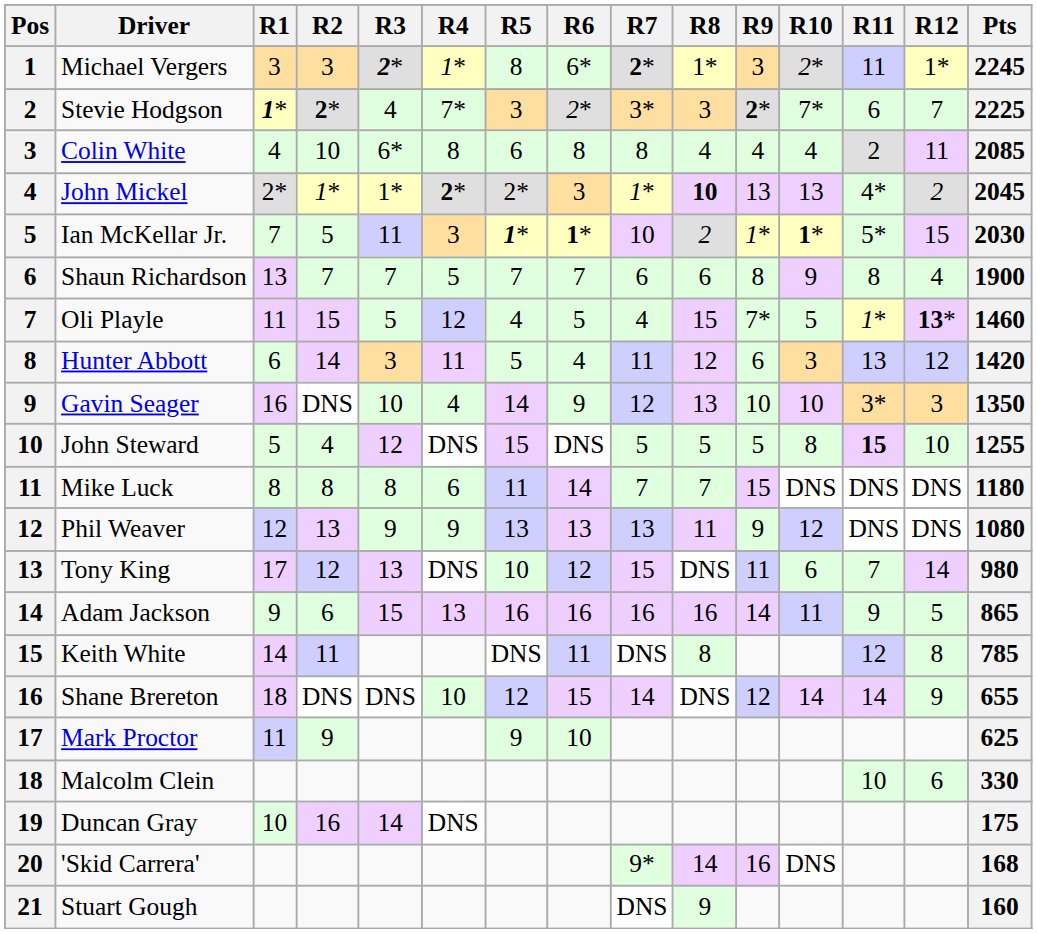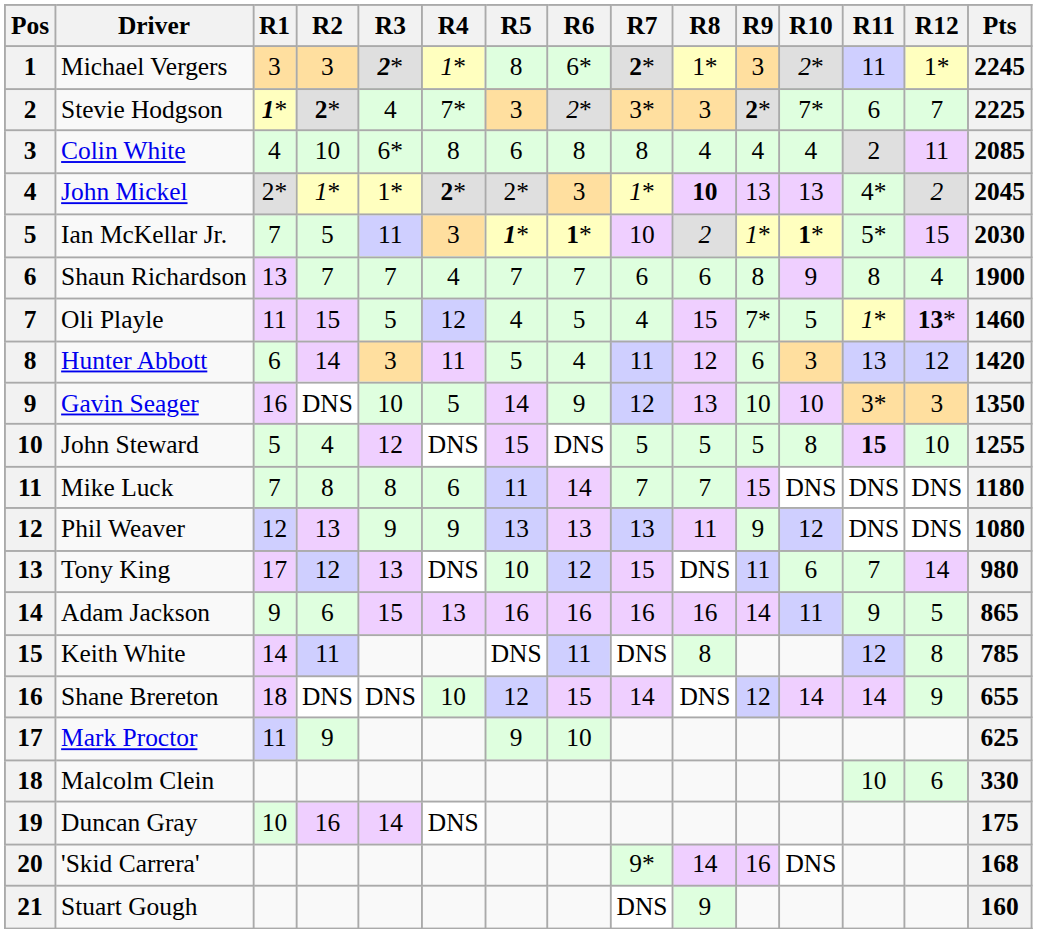 <table class="wikitable" style="font-size: 85%; text-align:center">
 <tr valign="top">
 <th valign="middle">Pos</th>
 <th valign="middle">Driver</th>
 <th>R1</th>
 <th>R2</th>
 <th>R3</th>
 <th>R4</th>
 <th>R5</th>
 <th>R6</th>
 <th>R7</th>
 <th>R8</th>
 <th>R9</th>
 <th>R10</th>
 <th>R11</th>
 <th>R12</th>
 <th valign="middle">Pts</th>
 </tr>
 <tr>
 <th>1</th>
 <td align=left> Michael Vergers</td>
 <td style="background:#FFDF9F;">3</td>
 <td style="background:#FFDF9F;">3</td>
 <td style="background:#DFDFDF;"><strong><em>2</em></strong>*</td>
 <td style="background:#FFFFBF;"><em>1</em>*</td>
 <td style="background:#DFFFDF;">8</td>
 <td style="background:#DFFFDF;">6*</td>
 <td style="background:#DFDFDF;"><strong>2</strong>*</td>
 <td style="background:#FFFFBF;">1*</td>
 <td style="background:#FFDF9F;">3</td>
 <td style="background:#DFDFDF;"><em>2</em>*</td>
 <td style="background:#CFCFFF;">11</td>
 <td style="background:#FFFFBF;">1*</td>
 <th>2245</th>
 </tr>
 <tr>
 <th>2</th>
 <td align=left> Stevie Hodgson</td>
 <td style="background:#FFFFBF;"><strong><em>1</em></strong>*</td>
 <td style="background:#DFDFDF;"><strong>2</strong>*</td>
 <td style="background:#DFFFDF;">4</td>
 <td style="background:#DFFFDF;">7*</td>
 <td style="background:#FFDF9F;">3</td>
 <td style="background:#DFDFDF;"><em>2</em>*</td>
 <td style="background:#FFDF9F;">3*</td>
 <td style="background:#FFDF9F;">3</td>
 <td style="background:#DFDFDF;"><strong>2</strong>*</td>
 <td style="background:#DFFFDF;">7*</td>
 <td style="background:#DFFFDF;">6</td>
 <td style="background:#DFFFDF;">7</td>
 <th>2225</th>
 </tr>
 <tr>
 <th>3</th>
 <td align=left> <a href='#'>Colin White</a></td>
 <td style="background:#DFFFDF;">4</td>
 <td style="background:#DFFFDF;">10</td>
 <td style="background:#DFFFDF;">6*</td>
 <td style="background:#DFFFDF;">8</td>
 <td style="background:#DFFFDF;">6</td>
 <td style="background:#DFFFDF;">8</td>
 <td style="background:#DFFFDF;">8</td>
 <td style="background:#DFFFDF;">4</td>
 <td style="background:#DFFFDF;">4</td>
 <td style="background:#DFFFDF;">4</td>
 <td style="background:#DFDFDF;">2</td>
 <td style="background:#EFCFFF;">11</td>
 <th>2085</th>
 </tr>
 <tr>
 <th>4</th>
 <td align=left> <a href='#'>John Mickel</a></td>
 <td style="background:#DFDFDF;">2*</td>
 <td style="background:#FFFFBF;"><em>1</em>*</td>
 <td style="background:#FFFFBF;">1*</td>
 <td style="background:#DFDFDF;"><strong>2</strong>*</td>
 <td style="background:#DFDFDF;">2*</td>
 <td style="background:#FFDF9F;">3</td>
 <td style="background:#FFFFBF;"><em>1</em>*</td>
 <td style="background:#EFCFFF;"><strong>10</strong></td>
 <td style="background:#EFCFFF;">13</td>
 <td style="background:#EFCFFF;">13</td>
 <td style="background:#DFFFDF;">4*</td>
 <td style="background:#DFDFDF;"><em>2</em></td>
 <th>2045</th>
 </tr>
 <tr>
 <th>5</th>
 <td align=left> Ian McKellar Jr.</td>
 <td style="background:#DFFFDF;">7</td>
 <td style="background:#DFFFDF;">5</td>
 <td style="background:#CFCFFF;">11</td>
 <td style="background:#FFDF9F;">3</td>
 <td style="background:#FFFFBF;"><strong><em>1</em></strong>*</td>
 <td style="background:#FFFFBF;"><strong>1</strong>*</td>
 <td style="background:#EFCFFF;">10</td>
 <td style="background:#DFDFDF;"><em>2</em></td>
 <td style="background:#FFFFBF;"><em>1</em>*</td>
 <td style="background:#FFFFBF;"><strong>1</strong>*</td>
 <td style="background:#DFFFDF;">5*</td>
 <td style="background:#EFCFFF;">15</td>
 <th>2030</th>
 </tr>
 <tr>
 <th>6</th>
 <td align=left> Shaun Richardson</td>
 <td style="background:#EFCFFF;">13</td>
 <td style="background:#DFFFDF;">7</td>
 <td style="background:#DFFFDF;">7</td>
-<td style="background:#DFFFDF;">5</td>
+<td style="background:#DFFFDF;">4</td>
 <td style="background:#DFFFDF;">7</td>
 <td style="background:#DFFFDF;">7</td>
 <td style="background:#DFFFDF;">6</td>
 <td style="background:#DFFFDF;">6</td>
 <td style="background:#DFFFDF;">8</td>
 <td style="background:#EFCFFF;">9</td>
 <td style="background:#DFFFDF;">8</td>
 <td style="background:#DFFFDF;">4</td>
 <th>1900</th>
 </tr>
 <tr>
 <th>7</th>
 <td align=left> Oli Playle</td>
 <td style="background:#EFCFFF;">11</td>
 <td style="background:#EFCFFF;">15</td>
 <td style="background:#DFFFDF;">5</td>
 <td style="background:#CFCFFF;">12</td>
 <td style="background:#DFFFDF;">4</td>
 <td style="background:#DFFFDF;">5</td>
 <td style="background:#DFFFDF;">4</td>
 <td style="background:#EFCFFF;">15</td>
 <td style="background:#DFFFDF;">7*</td>
 <td style="background:#DFFFDF;">5</td>
 <td style="background:#FFFFBF;"><em>1</em>*</td>
 <td style="background:#EFCFFF;"><strong>13</strong>*</td>
 <th>1460</th>
 </tr>
 <tr>
 <th>8</th>
 <td align=left> <a href='#'>Hunter Abbott</a></td>
 <td style="background:#DFFFDF;">6</td>
 <td style="background:#EFCFFF;">14</td>
 <td style="background:#FFDF9F;">3</td>
 <td style="background:#EFCFFF;">11</td>
 <td style="background:#DFFFDF;">5</td>
 <td style="background:#DFFFDF;">4</td>
 <td style="background:#CFCFFF;">11</td>
 <td style="background:#EFCFFF;">12</td>
 <td style="background:#DFFFDF;">6</td>
 <td style="background:#FFDF9F;">3</td>
 <td style="background:#CFCFFF;">13</td>
 <td style="background:#CFCFFF;">12</td>
 <th>1420</th>
 </tr>
 <tr>
 <th>9</th>
 <td align=left> <a href='#'>Gavin Seager</a></td>
 <td style="background:#EFCFFF;">16</td>
 <td style="background:#FFFFFF;">DNS</td>
 <td style="background:#DFFFDF;">10</td>
-<td style="background:#DFFFDF;">4</td>
+<td style="background:#DFFFDF;">5</td>
 <td style="background:#EFCFFF;">14</td>
 <td style="background:#DFFFDF;">9</td>
 <td style="background:#CFCFFF;">12</td>
 <td style="background:#EFCFFF;">13</td>
 <td style="background:#DFFFDF;">10</td>
 <td style="background:#EFCFFF;">10</td>
 <td style="background:#FFDF9F;">3*</td>
 <td style="background:#FFDF9F;">3</td>
 <th>1350</th>
 </tr>
 <tr>
 <th>10</th>
 <td align=left> John Steward</td>
 <td style="background:#DFFFDF;">5</td>
 <td style="background:#DFFFDF;">4</td>
 <td style="background:#EFCFFF;">12</td>
 <td style="background:#FFFFFF;">DNS</td>
 <td style="background:#EFCFFF;">15</td>
 <td style="background:#FFFFFF;">DNS</td>
 <td style="background:#DFFFDF;">5</td>
 <td style="background:#DFFFDF;">5</td>
 <td style="background:#DFFFDF;">5</td>
 <td style="background:#DFFFDF;">8</td>
 <td style="background:#EFCFFF;"><strong>15</strong></td>
 <td style="background:#DFFFDF;">10</td>
 <th>1255</th>
 </tr>
 <tr>
 <th>11</th>
 <td align=left> Mike Luck</td>
-<td style="background:#DFFFDF;">8</td>
+<td style="background:#DFFFDF;">7</td>
 <td style="background:#DFFFDF;">8</td>
 <td style="background:#DFFFDF;">8</td>
 <td style="background:#DFFFDF;">6</td>
 <td style="background:#CFCFFF;">11</td>
 <td style="background:#EFCFFF;">14</td>
 <td style="background:#DFFFDF;">7</td>
 <td style="background:#DFFFDF;">7</td>
 <td style="background:#EFCFFF;">15</td>
 <td style="background:#FFFFFF;">DNS</td>
 <td style="background:#FFFFFF;">DNS</td>
 <td style="background:#FFFFFF;">DNS</td>
 <th>1180</th>
 </tr>
 <tr>
 <th>12</th>
 <td align=left> Phil Weaver</td>
 <td style="background:#CFCFFF;">12</td>
 <td style="background:#EFCFFF;">13</td>
 <td style="background:#DFFFDF;">9</td>
 <td style="background:#DFFFDF;">9</td>
 <td style="background:#CFCFFF;">13</td>
 <td style="background:#EFCFFF;">13</td>
 <td style="background:#CFCFFF;">13</td>
 <td style="background:#EFCFFF;">11</td>
 <td style="background:#DFFFDF;">9</td>
 <td style="background:#CFCFFF;">12</td>
 <td style="background:#FFFFFF;">DNS</td>
 <td style="background:#FFFFFF;">DNS</td>
 <th>1080</th>
 </tr>
 <tr>
 <th>13</th>
 <td align=left> Tony King</td>
 <td style="background:#EFCFFF;">17</td>
 <td style="background:#CFCFFF;">12</td>
 <td style="background:#EFCFFF;">13</td>
 <td style="background:#FFFFFF;">DNS</td>
 <td style="background:#DFFFDF;">10</td>
 <td style="background:#CFCFFF;">12</td>
 <td style="background:#EFCFFF;">15</td>
 <td style="background:#FFFFFF;">DNS</td>
 <td style="background:#CFCFFF;">11</td>
 <td style="background:#DFFFDF;">6</td>
 <td style="background:#DFFFDF;">7</td>
 <td style="background:#EFCFFF;">14</td>
 <th>980</th>
 </tr>
 <tr>
 <th>14</th>
 <td align=left> Adam Jackson</td>
 <td style="background:#DFFFDF;">9</td>
 <td style="background:#DFFFDF;">6</td>
 <td style="background:#EFCFFF;">15</td>
 <td style="background:#EFCFFF;">13</td>
 <td style="background:#EFCFFF;">16</td>
 <td style="background:#EFCFFF;">16</td>
 <td style="background:#EFCFFF;">16</td>
 <td style="background:#EFCFFF;">16</td>
 <td style="background:#EFCFFF;">14</td>
 <td style="background:#CFCFFF;">11</td>
 <td style="background:#DFFFDF;">9</td>
 <td style="background:#DFFFDF;">5</td>
 <th>865</th>
 </tr>
 <tr>
 <th>15</th>
 <td align=left> Keith White</td>
 <td style="background:#EFCFFF;">14</td>
 <td style="background:#CFCFFF;">11</td>
 <td></td>
 <td></td>
 <td style="background:#FFFFFF;">DNS</td>
 <td style="background:#CFCFFF;">11</td>
 <td style="background:#FFFFFF;">DNS</td>
 <td style="background:#DFFFDF;">8</td>
 <td></td>
 <td></td>
 <td style="background:#CFCFFF;">12</td>
 <td style="background:#DFFFDF;">8</td>
 <th>785</th>
 </tr>
 <tr>
 <th>16</th>
 <td align=left> Shane Brereton</td>
 <td style="background:#EFCFFF;">18</td>
 <td style="background:#FFFFFF;">DNS</td>
 <td style="background:#FFFFFF;">DNS</td>
 <td style="background:#DFFFDF;">10</td>
 <td style="background:#CFCFFF;">12</td>
 <td style="background:#EFCFFF;">15</td>
 <td style="background:#EFCFFF;">14</td>
 <td style="background:#FFFFFF;">DNS</td>
 <td style="background:#CFCFFF;">12</td>
 <td style="background:#EFCFFF;">14</td>
 <td style="background:#EFCFFF;">14</td>
 <td style="background:#DFFFDF;">9</td>
 <th>655</th>
 </tr>
 <tr>
 <th>17</th>
 <td align=left> <a href='#'>Mark Proctor</a></td>
 <td style="background:#CFCFFF;">11</td>
 <td style="background:#DFFFDF;">9</td>
 <td></td>
 <td></td>
 <td style="background:#DFFFDF;">9</td>
 <td style="background:#DFFFDF;">10</td>
 <td></td>
 <td></td>
 <td></td>
 <td></td>
 <td></td>
 <td></td>
 <th>625</th>
 </tr>
 <tr>
 <th>18</th>
 <td align=left> Malcolm Clein</td>
 <td></td>
 <td></td>
 <td></td>
 <td></td>
 <td></td>
 <td></td>
 <td></td>
 <td></td>
 <td></td>
 <td></td>
 <td style="background:#DFFFDF;">10</td>
 <td style="background:#DFFFDF;">6</td>
 <th>330</th>
 </tr>
 <tr>
 <th>19</th>
 <td align=left> Duncan Gray</td>
 <td style="background:#DFFFDF;">10</td>
 <td style="background:#EFCFFF;">16</td>
 <td style="background:#EFCFFF;">14</td>
 <td style="background:#FFFFFF;">DNS</td>
 <td></td>
 <td></td>
 <td></td>
 <td></td>
 <td></td>
 <td></td>
 <td></td>
 <td></td>
 <th>175</th>
 </tr>
 <tr>
 <th>20</th>
 <td align=left> 'Skid Carrera'</td>
 <td></td>
 <td></td>
 <td></td>
 <td></td>
 <td></td>
 <td></td>
 <td style="background:#DFFFDF;">9*</td>
 <td style="background:#EFCFFF;">14</td>
 <td style="background:#EFCFFF;">16</td>
 <td style="background:#FFFFFF;">DNS</td>
 <td></td>
 <td></td>
 <th>168</th>
 </tr>
 <tr>
 <th>21</th>
 <td align=left> Stuart Gough</td>
 <td></td>
 <td></td>
 <td></td>
 <td></td>
 <td></td>
 <td></td>
 <td style="background:#FFFFFF;">DNS</td>
 <td style="background:#DFFFDF;">9</td>
 <td></td>
 <td></td>
 <td></td>
 <td></td>
 <th>160</th>
 </tr>
 <tr>
 </tr>
 </table>
